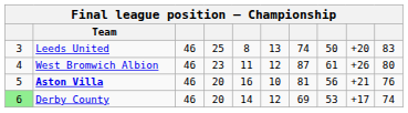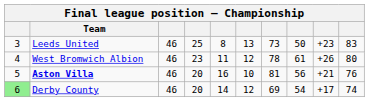 <table class="wikitable" style="text-align:center">
 <tr>
 <th colspan=10><big>Final league position – Championship</big></th>
 </tr>
 <tr>
 <th width="30"></th>
 <th width="175">Team</th>
 <th width="30"></th>
 <th width="30"></th>
 <th width="30"></th>
 <th width="30"></th>
 <th width="30"></th>
 <th width="30"></th>
 <th width="30"></th>
 <th width="30"></th>
 </tr>
 <tr>
 <td>3</td>
 <td align=left><a href='#'>Leeds United</a></td>
 <td>46</td>
 <td>25</td>
 <td>8</td>
 <td>13</td>
-<td>74</td>
+<td>73</td>
 <td>50</td>
-<td>+20</td>
+<td>+23</td>
 <td>83</td>
 </tr>
 <tr>
 <td>4</td>
 <td align=left><a href='#'>West Bromwich Albion</a></td>
 <td>46</td>
 <td>23</td>
 <td>11</td>
 <td>12</td>
-<td>87</td>
+<td>78</td>
 <td>61</td>
 <td>+26</td>
 <td>80</td>
 </tr>
 <tr>
 <td>5</td>
 <td align=left><strong><a href='#'>Aston Villa</a></strong></td>
 <td>46</td>
 <td>20</td>
 <td>16</td>
 <td>10</td>
 <td>81</td>
 <td>56</td>
 <td>+21</td>
 <td>76</td>
 </tr>
 <tr>
 <td style="background: lightgreen;">6</td>
 <td align=left><a href='#'>Derby County</a></td>
 <td>46</td>
 <td>20</td>
 <td>14</td>
 <td>12</td>
 <td>69</td>
-<td>53</td>
+<td>54</td>
 <td>+17</td>
 <td>74</td>
 </tr>
 </table>
